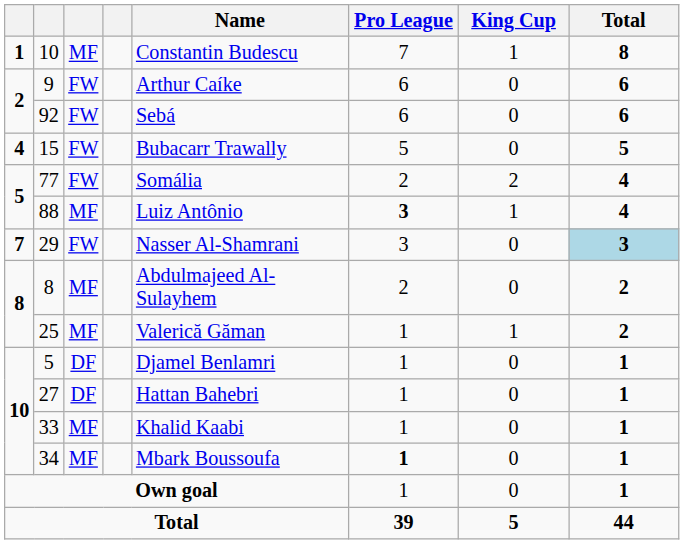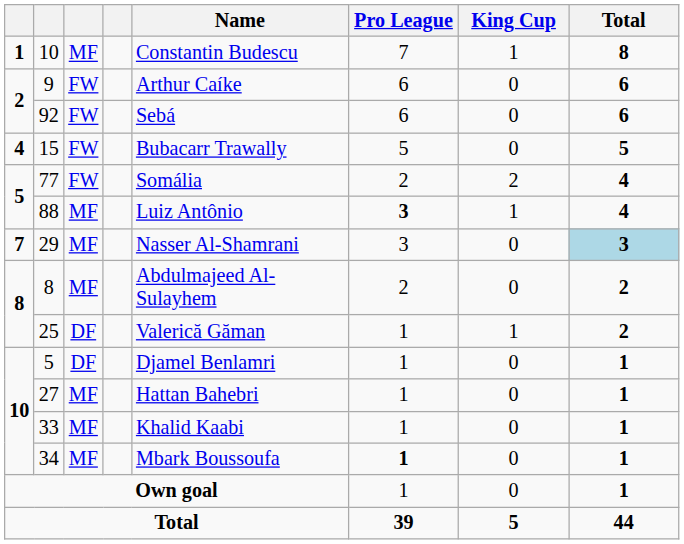 <table class="wikitable" style="text-align:center">
 <tr>
 <th width=15></th>
 <th width=15></th>
 <th width=15></th>
 <th width=15></th>
 <th width=165>Name</th>
 <th width=80><a href='#'>Pro League</a></th>
 <th width=80><a href='#'>King Cup</a></th>
 <th width=80>Total</th>
 </tr>
 <tr>
 <td><strong>1</strong></td>
 <td>10</td>
 <td><a href='#'>MF</a></td>
 <td></td>
 <td align=left><a href='#'>Constantin Budescu</a></td>
 <td>7</td>
 <td>1</td>
 <td><strong>8</strong></td>
 </tr>
 <tr>
 <td rowspan=2><strong>2</strong></td>
 <td>9</td>
 <td><a href='#'>FW</a></td>
 <td></td>
 <td align=left><a href='#'>Arthur Caíke</a></td>
 <td>6</td>
 <td>0</td>
 <td><strong>6</strong></td>
 </tr>
 <tr>
 <td>92</td>
 <td><a href='#'>FW</a></td>
 <td></td>
 <td align=left><a href='#'>Sebá</a></td>
 <td>6</td>
 <td>0</td>
 <td><strong>6</strong></td>
 </tr>
 <tr>
 <td><strong>4</strong></td>
 <td>15</td>
 <td><a href='#'>FW</a></td>
 <td></td>
 <td align=left><a href='#'>Bubacarr Trawally</a></td>
 <td>5</td>
 <td>0</td>
 <td><strong>5</strong></td>
 </tr>
 <tr>
 <td rowspan=2><strong>5</strong></td>
 <td>77</td>
 <td><a href='#'>FW</a></td>
 <td></td>
 <td align=left><a href='#'>Somália</a></td>
 <td>2</td>
 <td>2</td>
 <td><strong>4</strong></td>
 </tr>
 <tr>
 <td>88</td>
 <td><a href='#'>MF</a></td>
 <td></td>
 <td align=left><a href='#'>Luiz Antônio</a></td>
 <td><strong>3</strong></td>
 <td>1</td>
 <td><strong>4</strong></td>
 </tr>
 <tr>
 <td><strong>7</strong></td>
 <td>29</td>
-<td><a href='#'>FW</a></td>
+<td><a href='#'>MF</a></td>
 <td></td>
 <td align=left><a href='#'>Nasser Al-Shamrani</a></td>
 <td>3</td>
 <td>0</td>
 <td style="background: lightblue;"><strong>3</strong></td>
 </tr>
 <tr>
 <td rowspan=2><strong>8</strong></td>
 <td>8</td>
 <td><a href='#'>MF</a></td>
 <td></td>
 <td align=left><a href='#'>Abdulmajeed Al-Sulayhem</a></td>
 <td>2</td>
 <td>0</td>
 <td><strong>2</strong></td>
 </tr>
 <tr>
 <td>25</td>
-<td><a href='#'>MF</a></td>
+<td><a href='#'>DF</a></td>
 <td></td>
 <td align=left><a href='#'>Valerică Găman</a></td>
 <td>1</td>
 <td>1</td>
 <td><strong>2</strong></td>
 </tr>
 <tr>
 <td rowspan=4><strong>10</strong></td>
 <td>5</td>
 <td><a href='#'>DF</a></td>
 <td></td>
 <td align=left><a href='#'>Djamel Benlamri</a></td>
 <td>1</td>
 <td>0</td>
 <td><strong>1</strong></td>
 </tr>
 <tr>
 <td>27</td>
-<td><a href='#'>DF</a></td>
+<td><a href='#'>MF</a></td>
 <td></td>
 <td align=left><a href='#'>Hattan Bahebri</a></td>
 <td>1</td>
 <td>0</td>
 <td><strong>1</strong></td>
 </tr>
 <tr>
 <td>33</td>
 <td><a href='#'>MF</a></td>
 <td></td>
 <td align=left><a href='#'>Khalid Kaabi</a></td>
 <td>1</td>
 <td>0</td>
 <td><strong>1</strong></td>
 </tr>
 <tr>
 <td>34</td>
 <td><a href='#'>MF</a></td>
 <td></td>
 <td align=left><a href='#'>Mbark Boussoufa</a></td>
 <td><strong>1</strong></td>
 <td>0</td>
 <td><strong>1</strong></td>
 </tr>
 <tr>
 <td colspan=5><strong>Own goal</strong></td>
 <td>1</td>
 <td>0</td>
 <td><strong>1</strong></td>
 </tr>
 <tr>
 <td colspan=5><strong>Total</strong></td>
 <td><strong>39</strong></td>
 <td><strong>5</strong></td>
 <td><strong>44</strong></td>
 </tr>
 </table>
